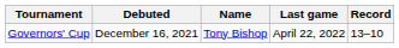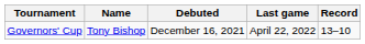 <table class="wikitable">
 <tr>
 <th>Tournament</th>
+<th>Name</th>
 <th>Debuted</th>
-<th>Name</th>
 <th>Last game</th>
 <th>Record</th>
 </tr>
 <tr>
 <td><a href='#'>Governors' Cup</a></td>
+<td><a href='#'>Tony Bishop</a></td>
 <td>December 16, 2021 </td>
-<td><a href='#'>Tony Bishop</a></td>
 <td>April 22, 2022 </td>
 <td>13–10</td>
 </tr>
 </table>
